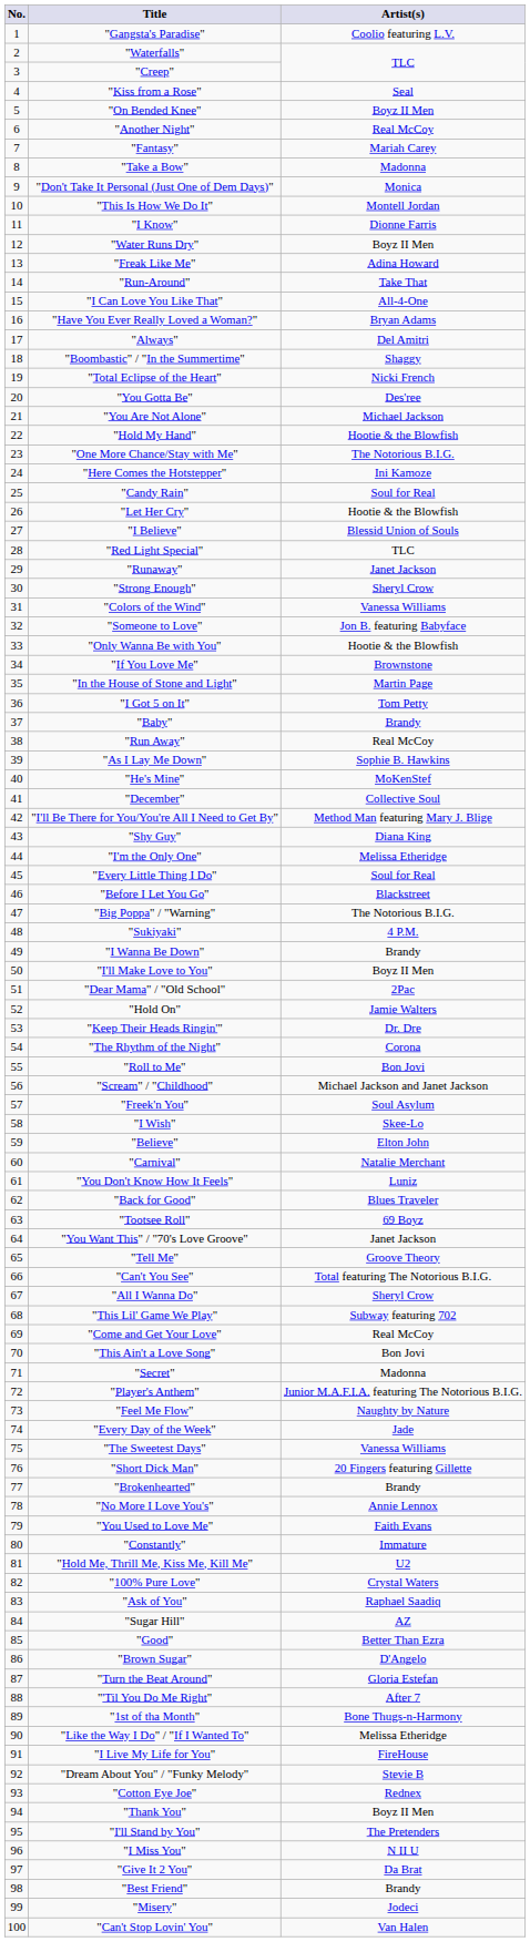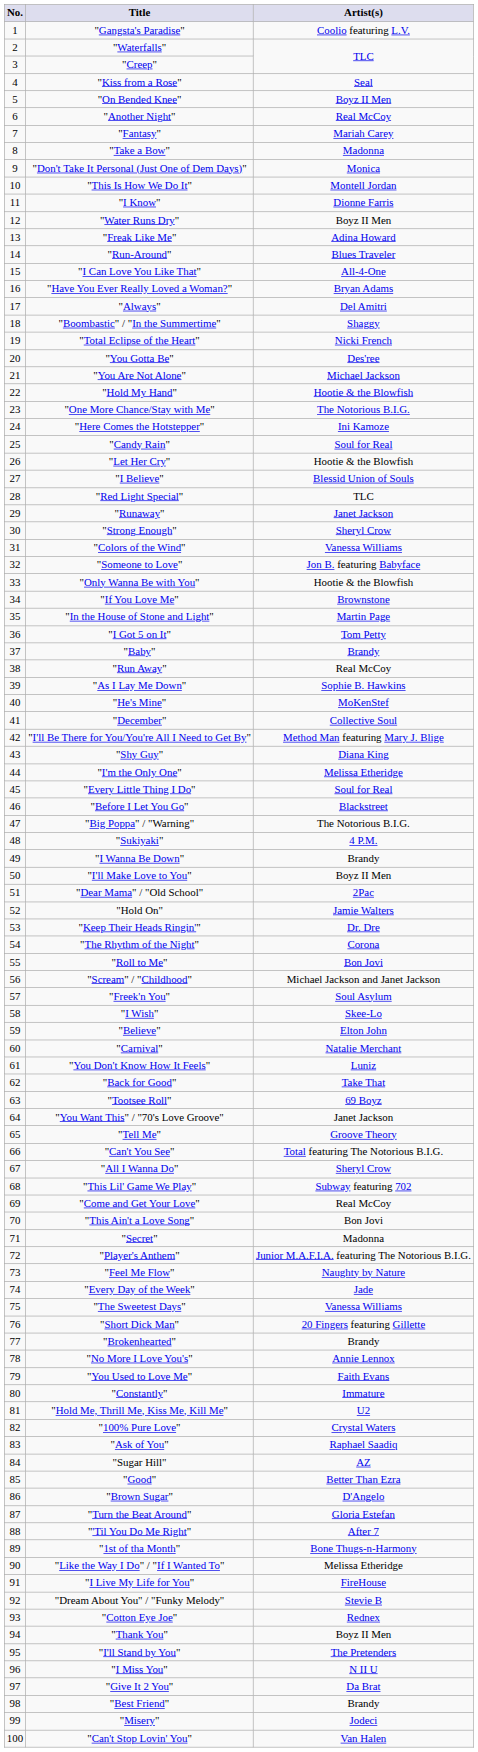 <table class="wikitable sortable" style="text-align: center">
 <tr>
 <th scope="col" style="background:#dde;">No.</th>
 <th scope="col" style="background:#dde;">Title</th>
 <th scope="col" style="background:#dde;">Artist(s)</th>
 </tr>
 <tr>
 <td>1</td>
 <td>"<a href='#'>Gangsta's Paradise</a>"</td>
 <td><a href='#'>Coolio</a> featuring <a href='#'>L.V.</a></td>
 </tr>
 <tr>
 <td>2</td>
 <td>"<a href='#'>Waterfalls</a>"</td>
 <td rowspan="2"><a href='#'>TLC</a></td>
 </tr>
 <tr>
 <td>3</td>
 <td>"<a href='#'>Creep</a>"</td>
 </tr>
 <tr>
 <td>4</td>
 <td>"<a href='#'>Kiss from a Rose</a>"</td>
 <td><a href='#'>Seal</a></td>
 </tr>
 <tr>
 <td>5</td>
 <td>"<a href='#'>On Bended Knee</a>"</td>
 <td><a href='#'>Boyz II Men</a></td>
 </tr>
 <tr>
 <td>6</td>
 <td>"<a href='#'>Another Night</a>"</td>
 <td><a href='#'>Real McCoy</a></td>
 </tr>
 <tr>
 <td>7</td>
 <td>"<a href='#'>Fantasy</a>"</td>
 <td><a href='#'>Mariah Carey</a></td>
 </tr>
 <tr>
 <td>8</td>
 <td>"<a href='#'>Take a Bow</a>"</td>
 <td><a href='#'>Madonna</a></td>
 </tr>
 <tr>
 <td>9</td>
 <td>"<a href='#'>Don't Take It Personal (Just One of Dem Days)</a>"</td>
 <td><a href='#'>Monica</a></td>
 </tr>
 <tr>
 <td>10</td>
 <td>"<a href='#'>This Is How We Do It</a>"</td>
 <td><a href='#'>Montell Jordan</a></td>
 </tr>
 <tr>
 <td>11</td>
 <td>"<a href='#'>I Know</a>"</td>
 <td><a href='#'>Dionne Farris</a></td>
 </tr>
 <tr>
 <td>12</td>
 <td>"<a href='#'>Water Runs Dry</a>"</td>
 <td>Boyz II Men</td>
 </tr>
 <tr>
 <td>13</td>
 <td>"<a href='#'>Freak Like Me</a>"</td>
 <td><a href='#'>Adina Howard</a></td>
 </tr>
 <tr>
 <td>14</td>
 <td>"<a href='#'>Run-Around</a>"</td>
-<td><a href='#'>Take That</a></td>
+<td><a href='#'>Blues Traveler</a></td>
 </tr>
 <tr>
 <td>15</td>
 <td>"<a href='#'>I Can Love You Like That</a>"</td>
 <td><a href='#'>All-4-One</a></td>
 </tr>
 <tr>
 <td>16</td>
 <td>"<a href='#'>Have You Ever Really Loved a Woman?</a>"</td>
 <td><a href='#'>Bryan Adams</a></td>
 </tr>
 <tr>
 <td>17</td>
 <td>"<a href='#'>Always</a>"</td>
 <td><a href='#'>Del Amitri</a></td>
 </tr>
 <tr>
 <td>18</td>
 <td>"<a href='#'>Boombastic</a>" / "<a href='#'>In the Summertime</a>"</td>
 <td><a href='#'>Shaggy</a></td>
 </tr>
 <tr>
 <td>19</td>
 <td>"<a href='#'>Total Eclipse of the Heart</a>"</td>
 <td><a href='#'>Nicki French</a></td>
 </tr>
 <tr>
 <td>20</td>
 <td>"<a href='#'>You Gotta Be</a>"</td>
 <td><a href='#'>Des'ree</a></td>
 </tr>
 <tr>
 <td>21</td>
 <td>"<a href='#'>You Are Not Alone</a>"</td>
 <td><a href='#'>Michael Jackson</a></td>
 </tr>
 <tr>
 <td>22</td>
 <td>"<a href='#'>Hold My Hand</a>"</td>
 <td><a href='#'>Hootie & the Blowfish</a></td>
 </tr>
 <tr>
 <td>23</td>
 <td>"<a href='#'>One More Chance/Stay with Me</a>"</td>
 <td><a href='#'>The Notorious B.I.G.</a></td>
 </tr>
 <tr>
 <td>24</td>
 <td>"<a href='#'>Here Comes the Hotstepper</a>"</td>
 <td><a href='#'>Ini Kamoze</a></td>
 </tr>
 <tr>
 <td>25</td>
 <td>"<a href='#'>Candy Rain</a>"</td>
 <td><a href='#'>Soul for Real</a></td>
 </tr>
 <tr>
 <td>26</td>
 <td>"<a href='#'>Let Her Cry</a>"</td>
 <td>Hootie & the Blowfish</td>
 </tr>
 <tr>
 <td>27</td>
 <td>"<a href='#'>I Believe</a>"</td>
 <td><a href='#'>Blessid Union of Souls</a></td>
 </tr>
 <tr>
 <td>28</td>
 <td>"<a href='#'>Red Light Special</a>"</td>
 <td>TLC</td>
 </tr>
 <tr>
 <td>29</td>
 <td>"<a href='#'>Runaway</a>"</td>
 <td><a href='#'>Janet Jackson</a></td>
 </tr>
 <tr>
 <td>30</td>
 <td>"<a href='#'>Strong Enough</a>"</td>
 <td><a href='#'>Sheryl Crow</a></td>
 </tr>
 <tr>
 <td>31</td>
 <td>"<a href='#'>Colors of the Wind</a>"</td>
 <td><a href='#'>Vanessa Williams</a></td>
 </tr>
 <tr>
 <td>32</td>
 <td>"<a href='#'>Someone to Love</a>"</td>
 <td><a href='#'>Jon B.</a> featuring <a href='#'>Babyface</a></td>
 </tr>
 <tr>
 <td>33</td>
 <td>"<a href='#'>Only Wanna Be with You</a>"</td>
 <td>Hootie & the Blowfish</td>
 </tr>
 <tr>
 <td>34</td>
 <td>"<a href='#'>If You Love Me</a>"</td>
 <td><a href='#'>Brownstone</a></td>
 </tr>
 <tr>
 <td>35</td>
 <td>"<a href='#'>In the House of Stone and Light</a>"</td>
 <td><a href='#'>Martin Page</a></td>
 </tr>
 <tr>
 <td>36</td>
 <td>"<a href='#'>I Got 5 on It</a>"</td>
 <td><a href='#'>Tom Petty</a></td>
 </tr>
 <tr>
 <td>37</td>
 <td>"<a href='#'>Baby</a>"</td>
 <td><a href='#'>Brandy</a></td>
 </tr>
 <tr>
 <td>38</td>
 <td>"<a href='#'>Run Away</a>"</td>
 <td>Real McCoy</td>
 </tr>
 <tr>
 <td>39</td>
 <td>"<a href='#'>As I Lay Me Down</a>"</td>
 <td><a href='#'>Sophie B. Hawkins</a></td>
 </tr>
 <tr>
 <td>40</td>
 <td>"<a href='#'>He's Mine</a>"</td>
 <td><a href='#'>MoKenStef</a></td>
 </tr>
 <tr>
 <td>41</td>
 <td>"<a href='#'>December</a>"</td>
 <td><a href='#'>Collective Soul</a></td>
 </tr>
 <tr>
 <td>42</td>
 <td>"<a href='#'>I'll Be There for You/You're All I Need to Get By</a>"</td>
 <td><a href='#'>Method Man</a> featuring <a href='#'>Mary J. Blige</a></td>
 </tr>
 <tr>
 <td>43</td>
 <td>"<a href='#'>Shy Guy</a>"</td>
 <td><a href='#'>Diana King</a></td>
 </tr>
 <tr>
 <td>44</td>
 <td>"<a href='#'>I'm the Only One</a>"</td>
 <td><a href='#'>Melissa Etheridge</a></td>
 </tr>
 <tr>
 <td>45</td>
 <td>"<a href='#'>Every Little Thing I Do</a>"</td>
 <td><a href='#'>Soul for Real</a></td>
 </tr>
 <tr>
 <td>46</td>
 <td>"<a href='#'>Before I Let You Go</a>"</td>
 <td><a href='#'>Blackstreet</a></td>
 </tr>
 <tr>
 <td>47</td>
 <td>"<a href='#'>Big Poppa</a>" / "Warning"</td>
 <td>The Notorious B.I.G.</td>
 </tr>
 <tr>
 <td>48</td>
 <td>"<a href='#'>Sukiyaki</a>"</td>
 <td><a href='#'>4 P.M.</a></td>
 </tr>
 <tr>
 <td>49</td>
 <td>"<a href='#'>I Wanna Be Down</a>"</td>
 <td>Brandy</td>
 </tr>
 <tr>
 <td>50</td>
 <td>"<a href='#'>I'll Make Love to You</a>"</td>
 <td>Boyz II Men</td>
 </tr>
 <tr>
 <td>51</td>
 <td>"<a href='#'>Dear Mama</a>" / "Old School"</td>
 <td><a href='#'>2Pac</a></td>
 </tr>
 <tr>
 <td>52</td>
 <td>"Hold On"</td>
 <td><a href='#'>Jamie Walters</a></td>
 </tr>
 <tr>
 <td>53</td>
 <td>"<a href='#'>Keep Their Heads Ringin'</a>"</td>
 <td><a href='#'>Dr. Dre</a></td>
 </tr>
 <tr>
 <td>54</td>
 <td>"<a href='#'>The Rhythm of the Night</a>"</td>
 <td><a href='#'>Corona</a></td>
 </tr>
 <tr>
 <td>55</td>
 <td>"<a href='#'>Roll to Me</a>"</td>
 <td><a href='#'>Bon Jovi</a></td>
 </tr>
 <tr>
 <td>56</td>
 <td>"<a href='#'>Scream</a>" / "<a href='#'>Childhood</a>"</td>
 <td>Michael Jackson and Janet Jackson</td>
 </tr>
 <tr>
 <td>57</td>
 <td>"<a href='#'>Freek'n You</a>"</td>
 <td><a href='#'>Soul Asylum</a></td>
 </tr>
 <tr>
 <td>58</td>
 <td>"<a href='#'>I Wish</a>"</td>
 <td><a href='#'>Skee-Lo</a></td>
 </tr>
 <tr>
 <td>59</td>
 <td>"<a href='#'>Believe</a>"</td>
 <td><a href='#'>Elton John</a></td>
 </tr>
 <tr>
 <td>60</td>
 <td>"<a href='#'>Carnival</a>"</td>
 <td><a href='#'>Natalie Merchant</a></td>
 </tr>
 <tr>
 <td>61</td>
 <td>"<a href='#'>You Don't Know How It Feels</a>"</td>
 <td><a href='#'>Luniz</a></td>
 </tr>
 <tr>
 <td>62</td>
 <td>"<a href='#'>Back for Good</a>"</td>
-<td><a href='#'>Blues Traveler</a></td>
+<td><a href='#'>Take That</a></td>
 </tr>
 <tr>
 <td>63</td>
 <td>"<a href='#'>Tootsee Roll</a>"</td>
 <td><a href='#'>69 Boyz</a></td>
 </tr>
 <tr>
 <td>64</td>
 <td>"<a href='#'>You Want This</a>" / "70's Love Groove"</td>
 <td>Janet Jackson</td>
 </tr>
 <tr>
 <td>65</td>
 <td>"<a href='#'>Tell Me</a>"</td>
 <td><a href='#'>Groove Theory</a></td>
 </tr>
 <tr>
 <td>66</td>
 <td>"<a href='#'>Can't You See</a>"</td>
 <td><a href='#'>Total</a> featuring The Notorious B.I.G.</td>
 </tr>
 <tr>
 <td>67</td>
 <td>"<a href='#'>All I Wanna Do</a>"</td>
 <td><a href='#'>Sheryl Crow</a></td>
 </tr>
 <tr>
 <td>68</td>
 <td>"<a href='#'>This Lil' Game We Play</a>"</td>
 <td><a href='#'>Subway</a> featuring <a href='#'>702</a></td>
 </tr>
 <tr>
 <td>69</td>
 <td>"<a href='#'>Come and Get Your Love</a>"</td>
 <td>Real McCoy</td>
 </tr>
 <tr>
 <td>70</td>
 <td>"<a href='#'>This Ain't a Love Song</a>"</td>
 <td>Bon Jovi</td>
 </tr>
 <tr>
 <td>71</td>
 <td>"<a href='#'>Secret</a>"</td>
 <td>Madonna</td>
 </tr>
 <tr>
 <td>72</td>
 <td>"<a href='#'>Player's Anthem</a>"</td>
 <td><a href='#'>Junior M.A.F.I.A.</a> featuring The Notorious B.I.G.</td>
 </tr>
 <tr>
 <td>73</td>
 <td>"<a href='#'>Feel Me Flow</a>"</td>
 <td><a href='#'>Naughty by Nature</a></td>
 </tr>
 <tr>
 <td>74</td>
 <td>"<a href='#'>Every Day of the Week</a>"</td>
 <td><a href='#'>Jade</a></td>
 </tr>
 <tr>
 <td>75</td>
 <td>"<a href='#'>The Sweetest Days</a>"</td>
 <td><a href='#'>Vanessa Williams</a></td>
 </tr>
 <tr>
 <td>76</td>
 <td>"<a href='#'>Short Dick Man</a>"</td>
 <td><a href='#'>20 Fingers</a> featuring <a href='#'>Gillette</a></td>
 </tr>
 <tr>
 <td>77</td>
 <td>"<a href='#'>Brokenhearted</a>"</td>
 <td>Brandy</td>
 </tr>
 <tr>
 <td>78</td>
 <td>"<a href='#'>No More I Love You's</a>"</td>
 <td><a href='#'>Annie Lennox</a></td>
 </tr>
 <tr>
 <td>79</td>
 <td>"<a href='#'>You Used to Love Me</a>"</td>
 <td><a href='#'>Faith Evans</a></td>
 </tr>
 <tr>
 <td>80</td>
 <td>"<a href='#'>Constantly</a>"</td>
 <td><a href='#'>Immature</a></td>
 </tr>
 <tr>
 <td>81</td>
 <td>"<a href='#'>Hold Me, Thrill Me, Kiss Me, Kill Me</a>"</td>
 <td><a href='#'>U2</a></td>
 </tr>
 <tr>
 <td>82</td>
 <td>"<a href='#'>100% Pure Love</a>"</td>
 <td><a href='#'>Crystal Waters</a></td>
 </tr>
 <tr>
 <td>83</td>
 <td>"<a href='#'>Ask of You</a>"</td>
 <td><a href='#'>Raphael Saadiq</a></td>
 </tr>
 <tr>
 <td>84</td>
 <td>"Sugar Hill"</td>
 <td><a href='#'>AZ</a></td>
 </tr>
 <tr>
 <td>85</td>
 <td>"<a href='#'>Good</a>"</td>
 <td><a href='#'>Better Than Ezra</a></td>
 </tr>
 <tr>
 <td>86</td>
 <td>"<a href='#'>Brown Sugar</a>"</td>
 <td><a href='#'>D'Angelo</a></td>
 </tr>
 <tr>
 <td>87</td>
 <td>"<a href='#'>Turn the Beat Around</a>"</td>
 <td><a href='#'>Gloria Estefan</a></td>
 </tr>
 <tr>
 <td>88</td>
 <td>"<a href='#'>'Til You Do Me Right</a>"</td>
 <td><a href='#'>After 7</a></td>
 </tr>
 <tr>
 <td>89</td>
 <td>"<a href='#'>1st of tha Month</a>"</td>
 <td><a href='#'>Bone Thugs-n-Harmony</a></td>
 </tr>
 <tr>
 <td>90</td>
 <td>"<a href='#'>Like the Way I Do</a>" / "<a href='#'>If I Wanted To</a>"</td>
 <td>Melissa Etheridge</td>
 </tr>
 <tr>
 <td>91</td>
 <td>"<a href='#'>I Live My Life for You</a>"</td>
 <td><a href='#'>FireHouse</a></td>
 </tr>
 <tr>
 <td>92</td>
 <td>"Dream About You" / "Funky Melody"</td>
 <td><a href='#'>Stevie B</a></td>
 </tr>
 <tr>
 <td>93</td>
 <td>"<a href='#'>Cotton Eye Joe</a>"</td>
 <td><a href='#'>Rednex</a></td>
 </tr>
 <tr>
 <td>94</td>
 <td>"<a href='#'>Thank You</a>"</td>
 <td>Boyz II Men</td>
 </tr>
 <tr>
 <td>95</td>
 <td>"<a href='#'>I'll Stand by You</a>"</td>
 <td><a href='#'>The Pretenders</a></td>
 </tr>
 <tr>
 <td>96</td>
 <td>"<a href='#'>I Miss You</a>"</td>
 <td><a href='#'>N II U</a></td>
 </tr>
 <tr>
 <td>97</td>
 <td>"<a href='#'>Give It 2 You</a>"</td>
 <td><a href='#'>Da Brat</a></td>
 </tr>
 <tr>
 <td>98</td>
 <td>"<a href='#'>Best Friend</a>"</td>
 <td>Brandy</td>
 </tr>
 <tr>
 <td>99</td>
 <td>"<a href='#'>Misery</a>"</td>
 <td><a href='#'>Jodeci</a></td>
 </tr>
 <tr>
 <td>100</td>
 <td>"<a href='#'>Can't Stop Lovin' You</a>"</td>
 <td><a href='#'>Van Halen</a></td>
 </tr>
 </table>
